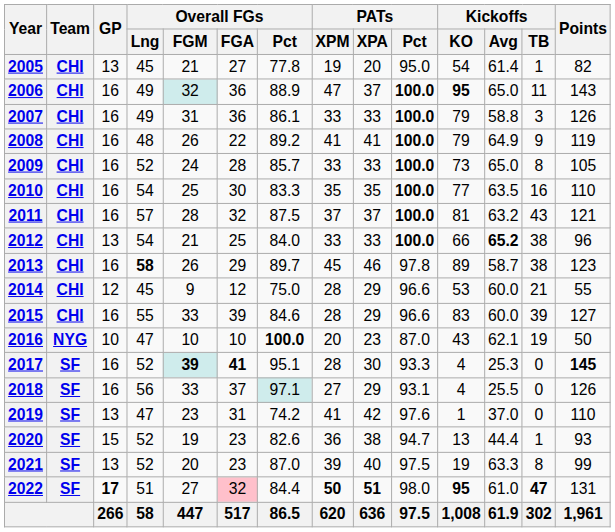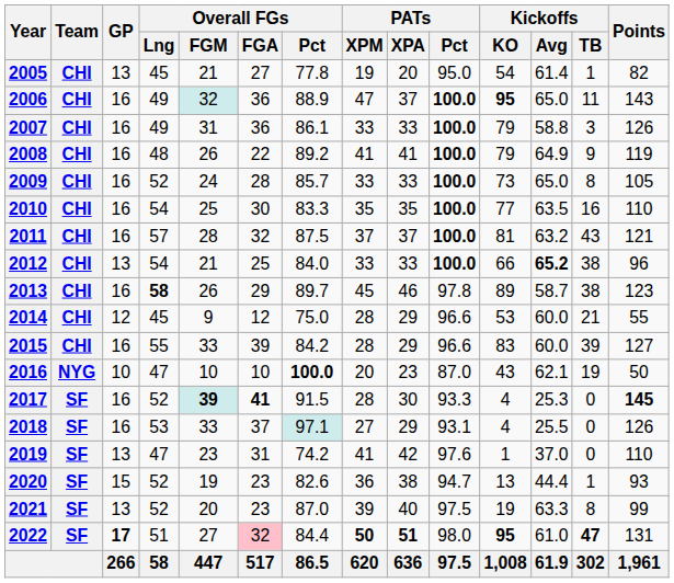 <table class=wikitable style="text-align:center;">
 <tr>
 <th rowspan="2">Year</th>
 <th rowspan="2">Team</th>
 <th rowspan="2">GP</th>
 <th colspan="4">Overall FGs</th>
 <th colspan="3">PATs</th>
 <th colspan="3">Kickoffs</th>
 <th rowspan="2">Points</th>
 </tr>
 <tr>
 <th>Lng</th>
 <th>FGM</th>
 <th>FGA</th>
 <th>Pct</th>
 <th>XPM</th>
 <th>XPA</th>
 <th>Pct</th>
 <th>KO</th>
 <th>Avg</th>
 <th>TB</th>
 </tr>
 <tr>
 <th><a href='#'>2005</a></th>
 <th><a href='#'>CHI</a></th>
 <td>13</td>
 <td>45</td>
 <td>21</td>
 <td>27</td>
 <td>77.8</td>
 <td>19</td>
 <td>20</td>
 <td>95.0</td>
 <td>54</td>
 <td>61.4</td>
 <td>1</td>
 <td>82</td>
 </tr>
 <tr>
 <th><a href='#'>2006</a></th>
 <th><a href='#'>CHI</a></th>
 <td>16</td>
 <td>49</td>
 <td style="background:#cfecec; width:3em;">32</td>
 <td>36</td>
 <td>88.9</td>
 <td>47</td>
 <td>37</td>
 <td><strong>100.0</strong></td>
 <td><strong>95</strong></td>
 <td>65.0</td>
 <td>11</td>
 <td>143</td>
 </tr>
 <tr>
 <th><a href='#'>2007</a></th>
 <th><a href='#'>CHI</a></th>
 <td>16</td>
 <td>49</td>
 <td>31</td>
 <td>36</td>
 <td>86.1</td>
 <td>33</td>
 <td>33</td>
 <td><strong>100.0</strong></td>
 <td>79</td>
 <td>58.8</td>
 <td>3</td>
 <td>126</td>
 </tr>
 <tr>
 <th><a href='#'>2008</a></th>
 <th><a href='#'>CHI</a></th>
 <td>16</td>
 <td>48</td>
 <td>26</td>
 <td>22</td>
 <td>89.2</td>
 <td>41</td>
 <td>41</td>
 <td><strong>100.0</strong></td>
 <td>79</td>
 <td>64.9</td>
 <td>9</td>
 <td>119</td>
 </tr>
 <tr>
 <th><a href='#'>2009</a></th>
 <th><a href='#'>CHI</a></th>
 <td>16</td>
 <td>52</td>
 <td>24</td>
 <td>28</td>
 <td>85.7</td>
 <td>33</td>
 <td>33</td>
 <td><strong>100.0</strong></td>
 <td>73</td>
 <td>65.0</td>
 <td>8</td>
 <td>105</td>
 </tr>
 <tr>
 <th><a href='#'>2010</a></th>
 <th><a href='#'>CHI</a></th>
 <td>16</td>
 <td>54</td>
 <td>25</td>
 <td>30</td>
 <td>83.3</td>
 <td>35</td>
 <td>35</td>
 <td><strong>100.0</strong></td>
 <td>77</td>
 <td>63.5</td>
 <td>16</td>
 <td>110</td>
 </tr>
 <tr>
 <th><a href='#'>2011</a></th>
 <th><a href='#'>CHI</a></th>
 <td>16</td>
 <td>57</td>
 <td>28</td>
 <td>32</td>
 <td>87.5</td>
 <td>37</td>
 <td>37</td>
 <td><strong>100.0</strong></td>
 <td>81</td>
 <td>63.2</td>
 <td>43</td>
 <td>121</td>
 </tr>
 <tr>
 <th><a href='#'>2012</a></th>
 <th><a href='#'>CHI</a></th>
 <td>13</td>
 <td>54</td>
 <td>21</td>
 <td>25</td>
 <td>84.0</td>
 <td>33</td>
 <td>33</td>
 <td><strong>100.0</strong></td>
 <td>66</td>
 <td><strong>65.2</strong></td>
 <td>38</td>
 <td>96</td>
 </tr>
 <tr>
 <th><a href='#'>2013</a></th>
 <th><a href='#'>CHI</a></th>
 <td>16</td>
 <td><strong>58</strong></td>
 <td>26</td>
 <td>29</td>
 <td>89.7</td>
 <td>45</td>
 <td>46</td>
 <td>97.8</td>
 <td>89</td>
 <td>58.7</td>
 <td>38</td>
 <td>123</td>
 </tr>
 <tr>
 <th><a href='#'>2014</a></th>
 <th><a href='#'>CHI</a></th>
 <td>12</td>
 <td>45</td>
 <td>9</td>
 <td>12</td>
 <td>75.0</td>
 <td>28</td>
 <td>29</td>
 <td>96.6</td>
 <td>53</td>
 <td>60.0</td>
 <td>21</td>
 <td>55</td>
 </tr>
 <tr>
 <th><a href='#'>2015</a></th>
 <th><a href='#'>CHI</a></th>
 <td>16</td>
 <td>55</td>
 <td>33</td>
 <td>39</td>
-<td>84.6</td>
+<td>84.2</td>
 <td>28</td>
 <td>29</td>
 <td>96.6</td>
 <td>83</td>
 <td>60.0</td>
 <td>39</td>
 <td>127</td>
 </tr>
 <tr>
 <th><a href='#'>2016</a></th>
 <th><a href='#'>NYG</a></th>
 <td>10</td>
 <td>47</td>
 <td>10</td>
 <td>10</td>
 <td><strong>100.0</strong></td>
 <td>20</td>
 <td>23</td>
 <td>87.0</td>
 <td>43</td>
 <td>62.1</td>
 <td>19</td>
 <td>50</td>
 </tr>
 <tr>
 <th><a href='#'>2017</a></th>
 <th><a href='#'>SF</a></th>
 <td>16</td>
 <td>52</td>
 <td style="background:#cfecec; width:3em;"><strong>39</strong></td>
 <td><strong>41</strong></td>
-<td>95.1</td>
+<td>91.5</td>
 <td>28</td>
 <td>30</td>
 <td>93.3</td>
 <td>4</td>
 <td>25.3</td>
 <td>0</td>
 <td><strong>145</strong></td>
 </tr>
 <tr>
 <th><a href='#'>2018</a></th>
 <th><a href='#'>SF</a></th>
 <td>16</td>
-<td>56</td>
+<td>53</td>
 <td>33</td>
 <td>37</td>
 <td style="background:#cfecec; width:3em;">97.1</td>
 <td>27</td>
 <td>29</td>
 <td>93.1</td>
 <td>4</td>
 <td>25.5</td>
 <td>0</td>
 <td>126</td>
 </tr>
 <tr>
 <th><a href='#'>2019</a></th>
 <th><a href='#'>SF</a></th>
 <td>13</td>
 <td>47</td>
 <td>23</td>
 <td>31</td>
 <td>74.2</td>
 <td>41</td>
 <td>42</td>
 <td>97.6</td>
 <td>1</td>
 <td>37.0</td>
 <td>0</td>
 <td>110</td>
 </tr>
 <tr>
 <th><a href='#'>2020</a></th>
 <th><a href='#'>SF</a></th>
 <td>15</td>
 <td>52</td>
 <td>19</td>
 <td>23</td>
 <td>82.6</td>
 <td>36</td>
 <td>38</td>
 <td>94.7</td>
 <td>13</td>
 <td>44.4</td>
 <td>1</td>
 <td>93</td>
 </tr>
 <tr>
 <th><a href='#'>2021</a></th>
 <th><a href='#'>SF</a></th>
 <td>13</td>
 <td>52</td>
 <td>20</td>
 <td>23</td>
 <td>87.0</td>
 <td>39</td>
 <td>40</td>
 <td>97.5</td>
 <td>19</td>
 <td>63.3</td>
 <td>8</td>
 <td>99</td>
 </tr>
 <tr>
 <th><a href='#'>2022</a></th>
 <th><a href='#'>SF</a></th>
 <td><strong>17</strong></td>
 <td>51</td>
 <td>27</td>
 <td style="background: pink;">32</td>
 <td>84.4</td>
 <td><strong>50</strong></td>
 <td><strong>51</strong></td>
 <td>98.0</td>
 <td><strong>95</strong></td>
 <td>61.0</td>
 <td><strong>47</strong></td>
 <td>131</td>
 </tr>
 <tr>
 <th colspan="2"></th>
 <th>266</th>
 <th>58</th>
 <th>447</th>
 <th>517</th>
 <th>86.5</th>
 <th>620</th>
 <th>636</th>
 <th>97.5</th>
 <th>1,008</th>
 <th>61.9</th>
 <th>302</th>
 <th>1,961</th>
 </tr>
 </table>
